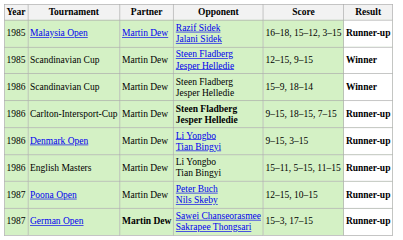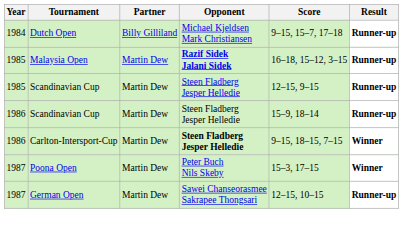 <table class="sortable wikitable" style="font-size: 90%;">
 <tr>
 <th>Year</th>
 <th>Tournament</th>
 <th>Partner</th>
 <th>Opponent</th>
 <th>Score</th>
 <th>Result</th>
 </tr>
 <tr style="background:#D4F1C5">
+<td align="center">1984</td>
+<td><a href='#'>Dutch Open</a></td>
+<td> <a href='#'>Billy Gilliland</a></td>
+<td> <a href='#'>Michael Kjeldsen</a><br> <a href='#'>Mark Christiansen</a></td>
+<td>9–15, 15–7, 17–18</td>
+<td style="text-align:left; background:white"> <strong>Runner-up</strong></td>
+</tr>
+<tr style="background:#D4F1C5">
 <td align="center">1985</td>
 <td><a href='#'>Malaysia Open</a></td>
 <td> <a href='#'>Martin Dew</a></td>
-<td> <a href='#'>Razif Sidek</a> <br> <a href='#'>Jalani Sidek</a></td>
+<td><strong> <a href='#'>Razif Sidek</a> <br> <a href='#'>Jalani Sidek</a></strong></td>
 <td>16–18, 15–12, 3–15</td>
 <td style="text-align:left; background:white"> <strong>Runner-up</strong></td>
 </tr>
 <tr style="background:#D4F1C5">
 <td align="center">1985</td>
 <td>Scandinavian Cup</td>
 <td> Martin Dew</td>
 <td> <a href='#'>Steen Fladberg</a> <br> <a href='#'>Jesper Helledie</a></td>
 <td>12–15, 9–15</td>
-<td style="text-align:left; background:white"> <strong>Winner</strong></td>
+<td style="text-align:left; background:white"> <strong>Runner-up</strong></td>
 </tr>
 <tr style="background:#D4F1C5">
 <td align="center">1986</td>
 <td>Scandinavian Cup</td>
 <td> Martin Dew</td>
 <td> Steen Fladberg <br> Jesper Helledie</td>
 <td>15–9, 18–14</td>
-<td style="text-align:left; background:white"> <strong>Winner</strong></td>
+<td style="text-align:left; background:white"> <strong>Runner-up</strong></td>
 </tr>
 <tr style="background:#D4F1C5">
 <td align="center">1986</td>
 <td>Carlton-Intersport-Cup</td>
 <td> Martin Dew</td>
 <td><strong> Steen Fladberg <br> Jesper Helledie</strong></td>
 <td>9–15, 18–15, 7–15</td>
-<td style="text-align:left; background:white"> <strong>Runner-up</strong></td>
-</tr>
-<tr style="background:#D4F1C5">
-<td align="center">1986</td>
-<td><a href='#'>Denmark Open</a></td>
-<td> Martin Dew</td>
-<td> <a href='#'>Li Yongbo</a> <br> <a href='#'>Tian Bingyi</a></td>
-<td>9–15, 3–15</td>
-<td style="text-align:left; background:white"> <strong>Runner-up</strong></td>
-</tr>
-<tr style="background:#D4F1C5">
-<td align="center">1986</td>
-<td>English Masters</td>
-<td> Martin Dew</td>
-<td> Li Yongbo <br> Tian Bingyi</td>
-<td>15–11, 5–15, 11–15</td>
-<td style="text-align:left; background:white"> <strong>Runner-up</strong></td>
+<td style="text-align:left; background:white"> <strong>Winner</strong></td>
 </tr>
 <tr style="background:#D4F1C5">
 <td align="center">1987</td>
 <td><a href='#'>Poona Open</a></td>
 <td> Martin Dew</td>
 <td> <a href='#'>Peter Buch</a> <br> <a href='#'>Nils Skeby</a></td>
-<td>12–15, 10–15</td>
-<td style="text-align:left; background:white"> <strong>Runner-up</strong></td>
+<td>15–3, 17–15</td>
+<td style="text-align:left; background:white"> <strong>Winner</strong></td>
 </tr>
 <tr style="background:#D4F1C5">
 <td align="center">1987</td>
 <td><a href='#'>German Open</a></td>
-<td><strong> Martin Dew</strong></td>
+<td> Martin Dew</td>
 <td> <a href='#'>Sawei Chanseorasmee</a> <br> <a href='#'>Sakrapee Thongsari</a></td>
-<td>15–3, 17–15</td>
+<td>12–15, 10–15</td>
 <td style="text-align:left; background:white"> <strong>Runner-up</strong></td>
 </tr>
 </table>
